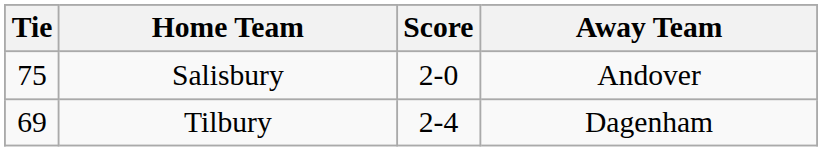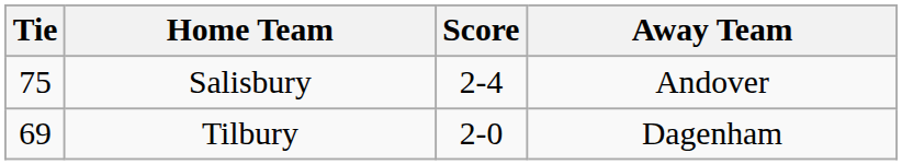 <table class="wikitable" style="text-align:center;">
 <tr>
 <th width=20>Tie</th>
 <th width=175>Home Team</th>
 <th width=20>Score</th>
 <th width=175>Away Team</th>
 </tr>
 <tr>
 <td>75</td>
 <td>Salisbury</td>
-<td>2-0</td>
+<td>2-4</td>
 <td>Andover</td>
 </tr>
 <tr>
 <td>69</td>
 <td>Tilbury</td>
-<td>2-4</td>
+<td>2-0</td>
 <td>Dagenham</td>
 </tr>
 </table>
